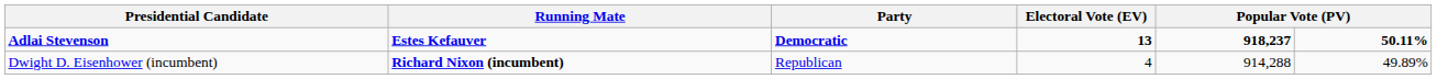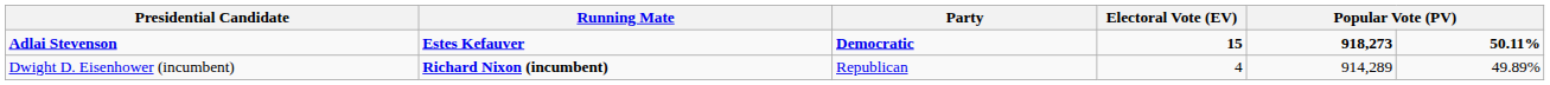 <table class="wikitable sortable">
 <tr>
 <th width="25%">Presidential Candidate</th>
 <th width="25%"><a href='#'>Running Mate</a></th>
 <th width="16%">Party</th>
 <th width="9%">Electoral Vote (EV)</th>
 <th width="18%" colspan="2">Popular Vote (PV)</th>
 </tr>
 <tr>
 <td><strong><a href='#'>Adlai Stevenson</a></strong></td>
 <td><strong><a href='#'>Estes Kefauver</a></strong></td>
 <td><strong><a href='#'>Democratic</a></strong></td>
-<td align="right"><strong>13</strong></td>
-<td align="right"><strong>918,237</strong></td>
+<td align="right"><strong>15</strong></td>
+<td align="right"><strong>918,273</strong></td>
 <td align="right"><strong>50.11%</strong></td>
 </tr>
 <tr>
 <td><a href='#'>Dwight D. Eisenhower</a> (incumbent)</td>
 <td><strong><a href='#'>Richard Nixon</a> (incumbent)</strong></td>
 <td><a href='#'>Republican</a></td>
 <td align="right">4</td>
-<td align="right">914,288</td>
+<td align="right">914,289</td>
 <td align="right">49.89%</td>
 </tr>
 </table>
